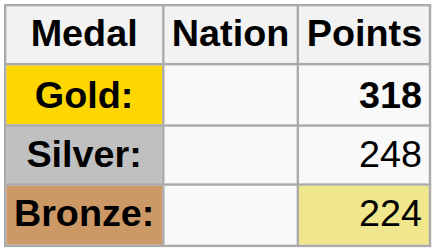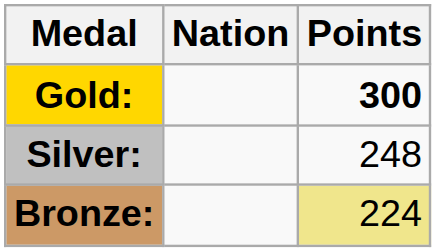 <table class="wikitable">
 <tr>
 <th>Medal</th>
 <th>Nation</th>
 <th>Points</th>
 </tr>
 <tr>
 <td style="text-align:center;background-color:gold;"><strong>Gold:</strong></td>
 <td><strong></strong></td>
-<td align="right"><strong>318</strong></td>
+<td align="right"><strong>300</strong></td>
 </tr>
 <tr>
 <td style="text-align:center;background-color:silver;"><strong>Silver:</strong></td>
 <td></td>
 <td align="right">248</td>
 </tr>
 <tr>
 <td style="text-align:center;background-color:#CC9966;"><strong>Bronze:</strong></td>
 <td></td>
 <td align="right" style="background: khaki;">224</td>
 </tr>
 </table>
